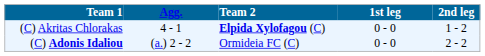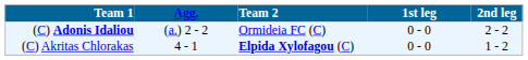 <table cellspacing="0" style="background: #EBF5FF; border: 1px #aaa solid; border-collapse: collapse; font-size: 95%; margin: 1em auto;" width=70%>
 <tr bgcolor=#006699 style="color:white;">
 <th width=25% align="right">Team 1</th>
 <th width=20% align="center"><a href='#'>Agg.</a></th>
 <th width=25% align="left">Team 2</th>
 <th width=20% align="center">1st leg</th>
 <th width=20% align="center">2nd leg</th>
 </tr>
 <tr>
+<td align=right>(<a href='#'>C</a>) <strong><a href='#'>Adonis Idaliou</a></strong></td>
+<td align=center>(<a href='#'>a.</a>) 2 - 2</td>
+<td align=left><a href='#'>Ormideia FC</a> (<a href='#'>C</a>)</td>
+<td align=center>0 - 0</td>
+<td align=center>2 - 2</td>
+</tr>
+<tr>
 <td align=right>(<a href='#'>C</a>) <a href='#'>Akritas Chlorakas</a></td>
 <td align=center>4 - 1</td>
 <td align=left><strong><a href='#'>Elpida Xylofagou</a></strong> (<a href='#'>C</a>)</td>
 <td align=center>0 - 0</td>
 <td align=center>1 - 2</td>
 </tr>
 <tr>
-<td align=right>(<a href='#'>C</a>) <strong><a href='#'>Adonis Idaliou</a></strong></td>
-<td align=center>(<a href='#'>a.</a>) 2 - 2</td>
-<td align=left><a href='#'>Ormideia FC</a> (<a href='#'>C</a>)</td>
-<td align=center>0 - 0</td>
-<td align=center>2 - 2</td>
-</tr>
-<tr>
 </tr>
 </table>
